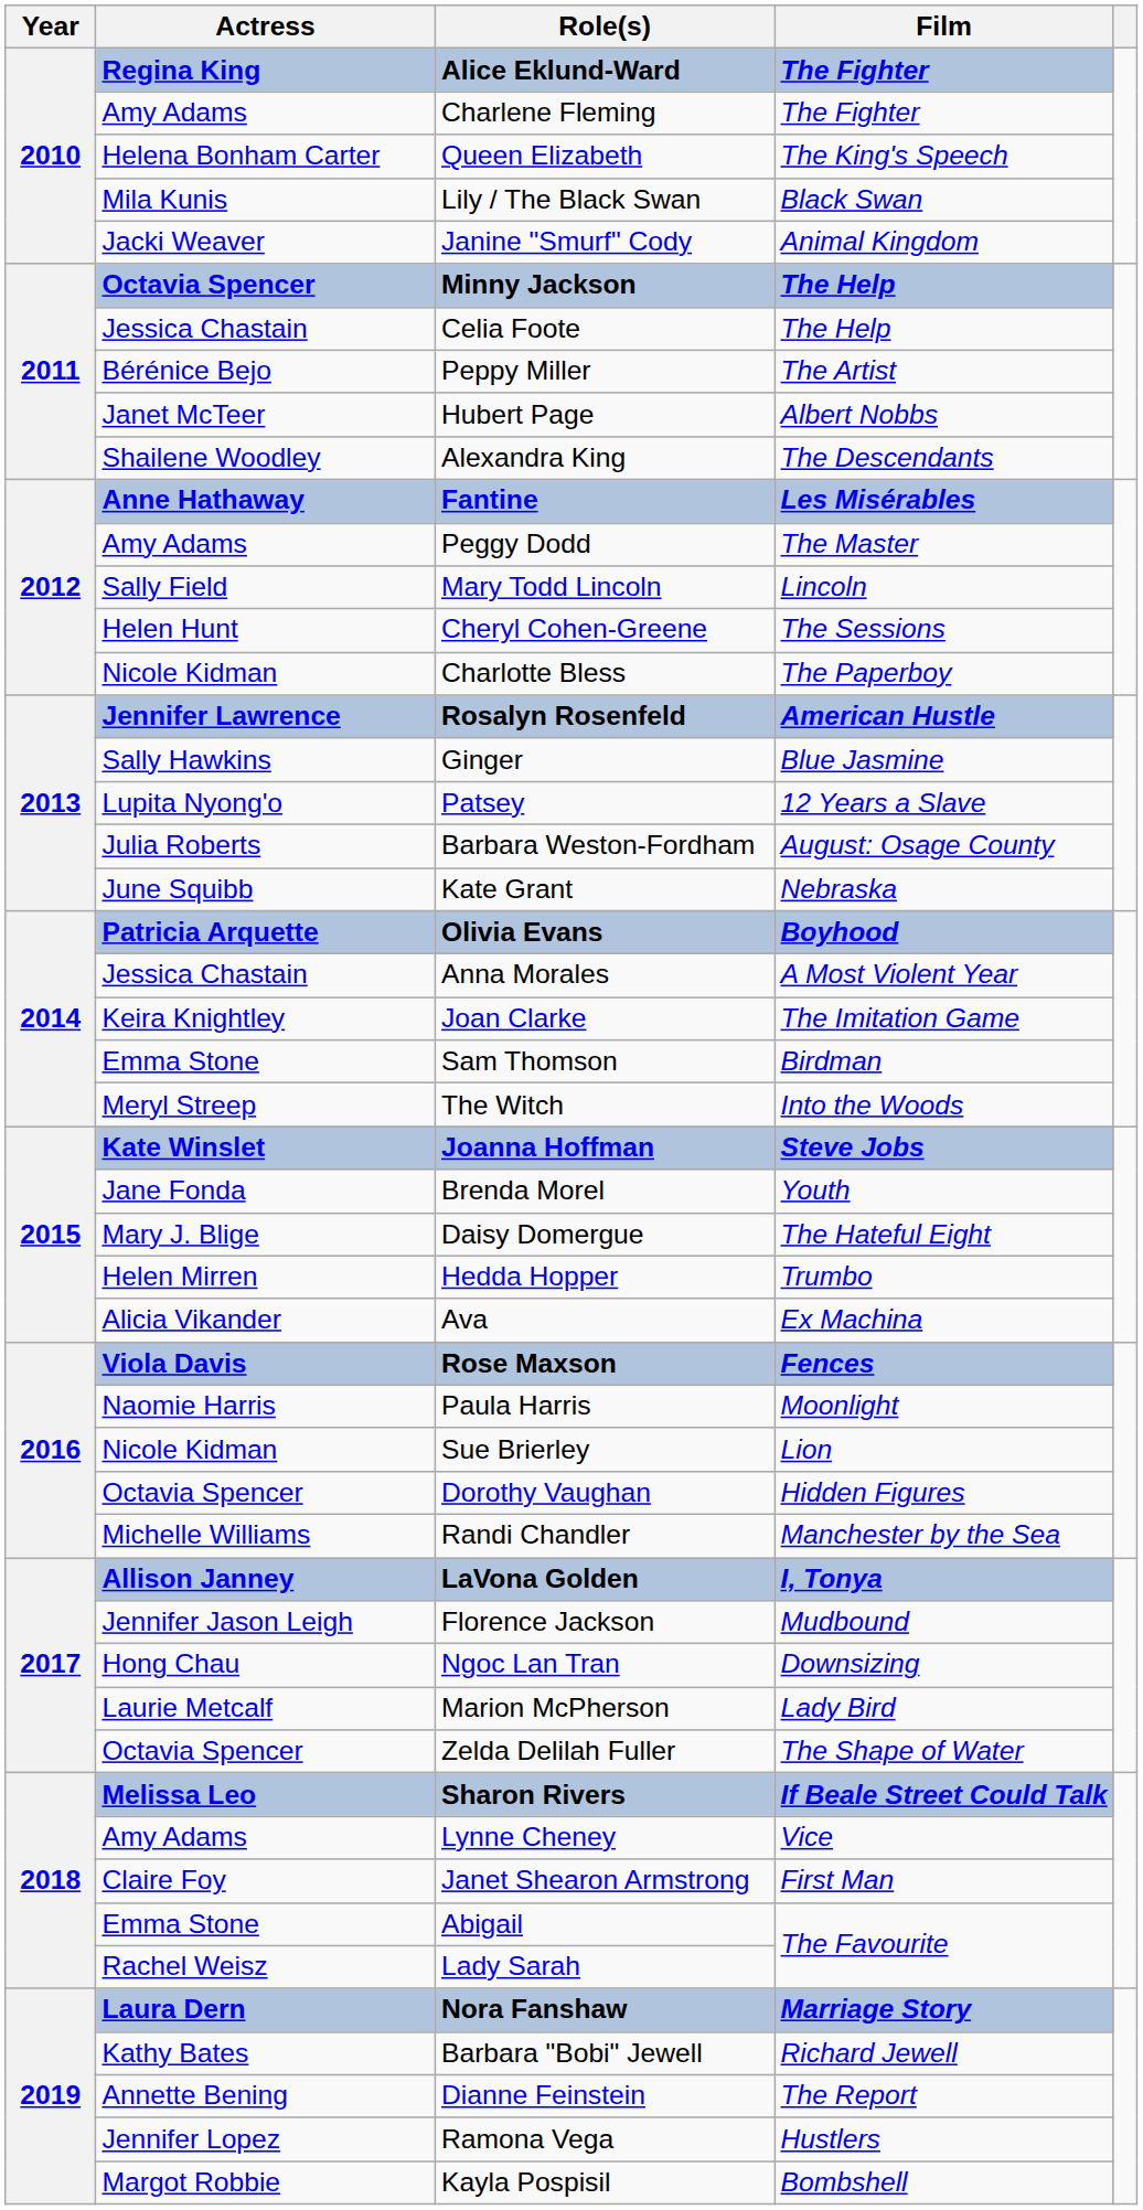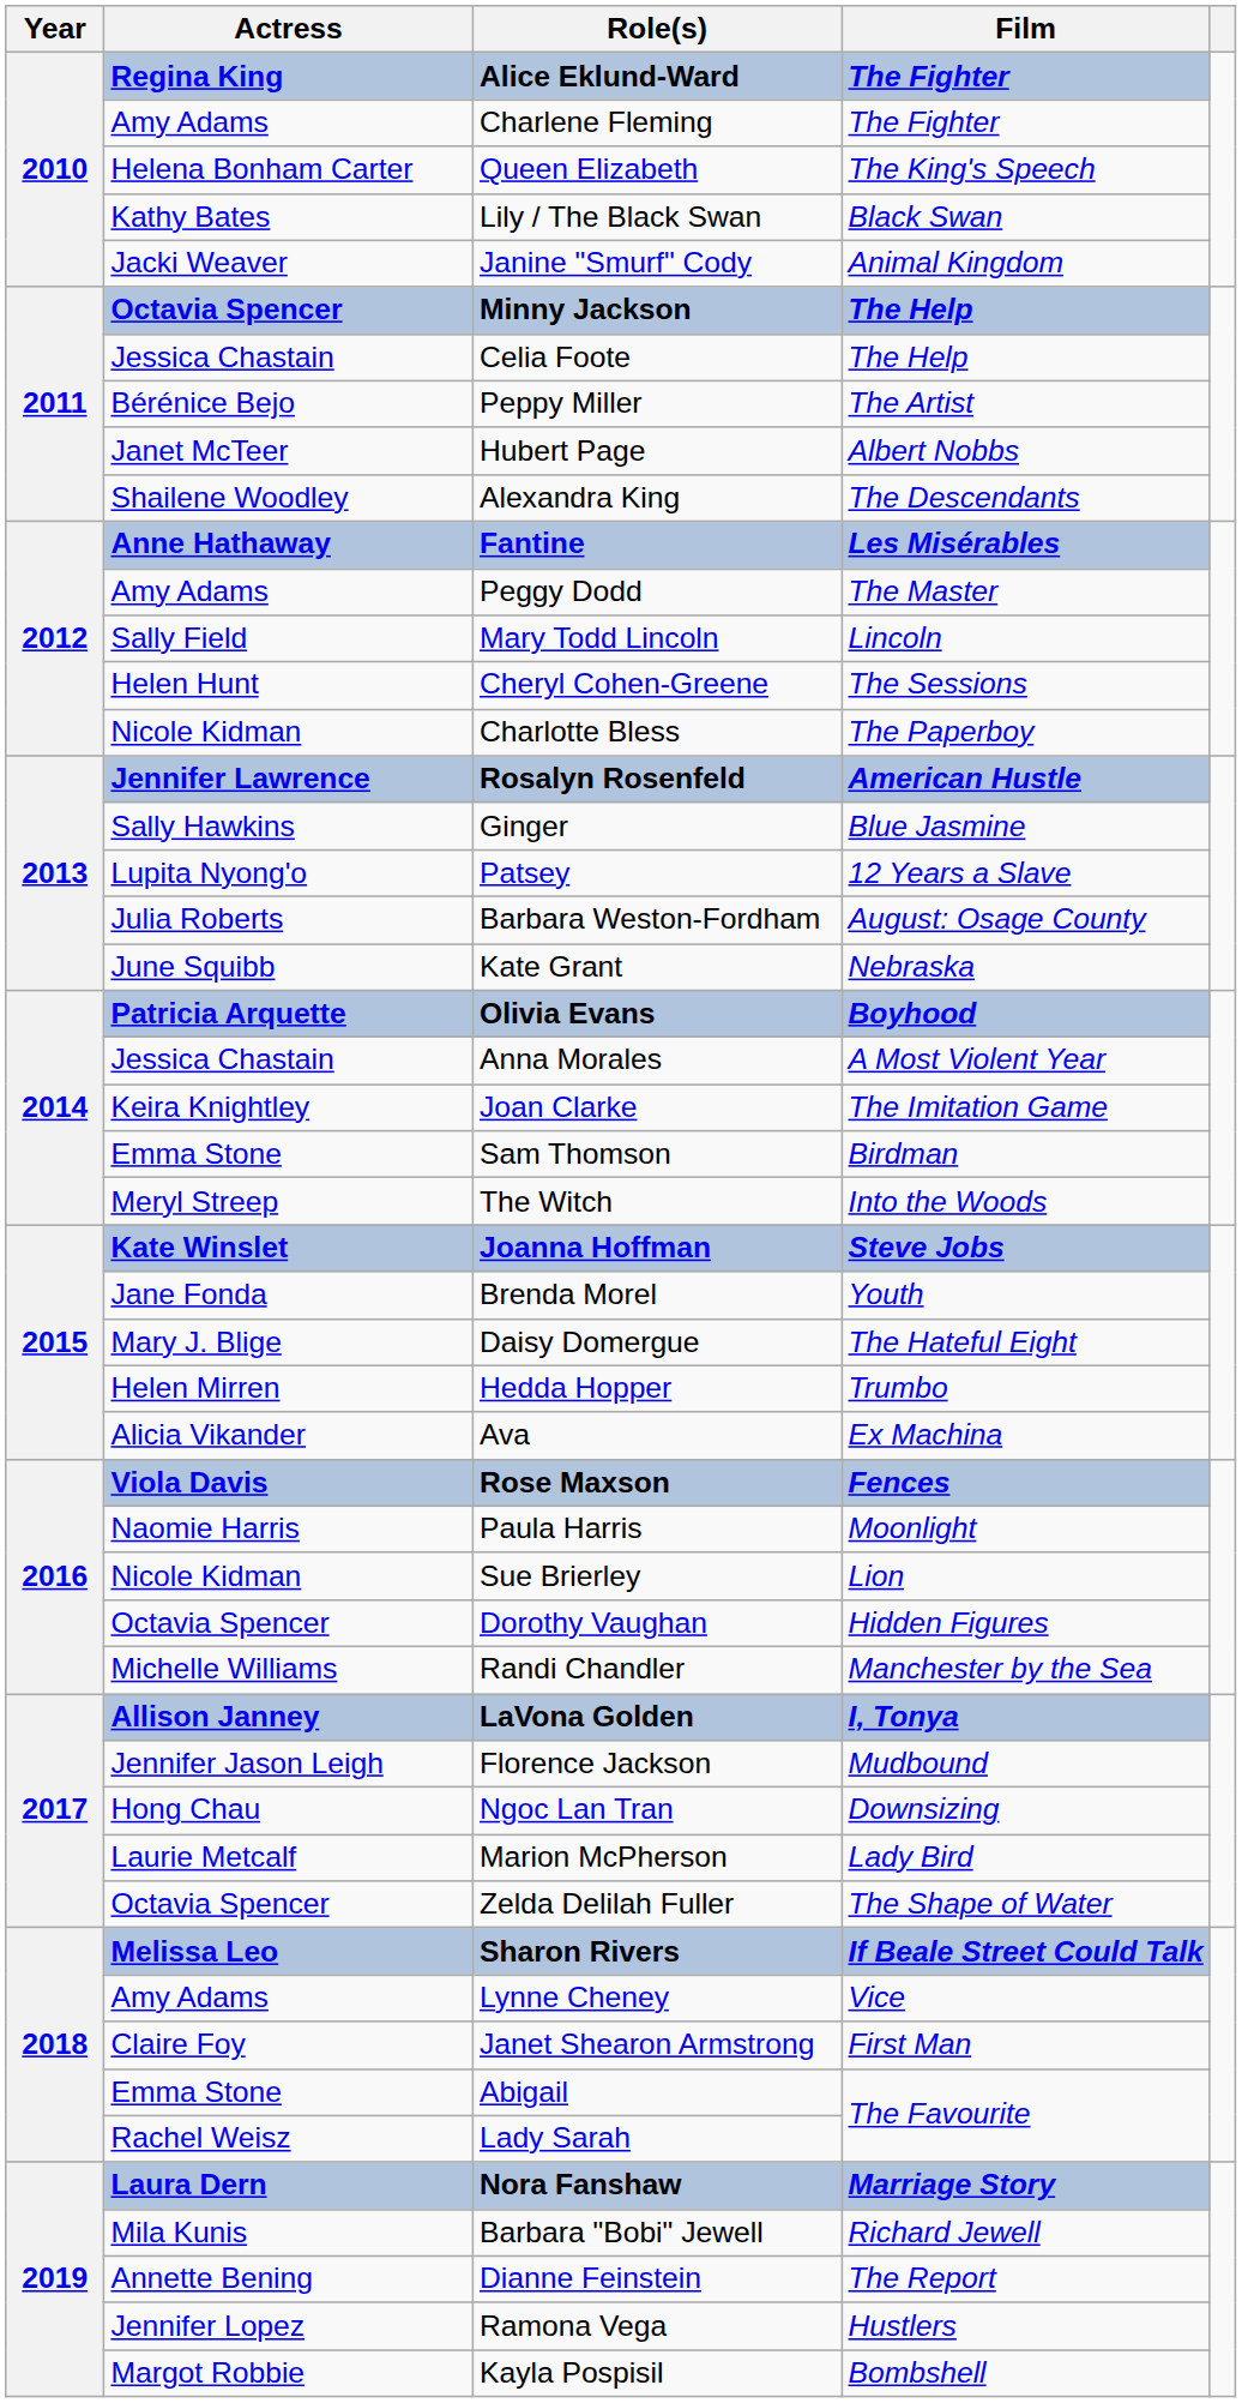 <table class="wikitable sortable">
 <tr>
 <th scope="col" style="width:8%;">Year</th>
 <th scope="col" style="width:30%;">Actress</th>
 <th scope="col" style="width:30%;">Role(s)</th>
 <th scope="col" style="width:30%;">Film</th>
 <th scope="col" style="width:2%;" class="unsortable"></th>
 </tr>
 <tr>
 <th rowspan="5" style="text-align:center;"><a href='#'>2010</a></th>
 <td style="background:#B0C4DE;"><strong><a href='#'>Regina King</a></strong></td>
 <td style="background:#B0C4DE;"><strong>Alice Eklund-Ward</strong></td>
 <td style="background:#B0C4DE;"><strong><em><a href='#'>The Fighter</a></em></strong></td>
 <td rowspan=5></td>
 </tr>
 <tr>
 <td><a href='#'>Amy Adams</a></td>
 <td>Charlene Fleming</td>
 <td><em><a href='#'>The Fighter</a></em></td>
 </tr>
 <tr>
 <td><a href='#'>Helena Bonham Carter</a></td>
 <td><a href='#'>Queen Elizabeth</a></td>
 <td><em><a href='#'>The King's Speech</a></em></td>
 </tr>
 <tr>
-<td><a href='#'>Mila Kunis</a></td>
+<td><a href='#'>Kathy Bates</a></td>
 <td>Lily / The Black Swan</td>
 <td><em><a href='#'>Black Swan</a></em></td>
 </tr>
 <tr>
 <td><a href='#'>Jacki Weaver</a></td>
 <td><a href='#'>Janine "Smurf" Cody</a></td>
 <td><em><a href='#'>Animal Kingdom</a></em></td>
 </tr>
 <tr>
 <th rowspan="5" style="text-align:center;"><a href='#'>2011</a></th>
 <td style="background:#B0C4DE;"><strong><a href='#'>Octavia Spencer</a> </strong></td>
 <td style="background:#B0C4DE;"><strong>Minny Jackson</strong></td>
 <td style="background:#B0C4DE;"><strong><em><a href='#'>The Help</a></em></strong></td>
 <td rowspan=5></td>
 </tr>
 <tr>
 <td><a href='#'>Jessica Chastain</a></td>
 <td>Celia Foote</td>
 <td><em><a href='#'>The Help</a></em></td>
 </tr>
 <tr>
 <td><a href='#'>Bérénice Bejo</a></td>
 <td>Peppy Miller</td>
 <td><em><a href='#'>The Artist</a></em></td>
 </tr>
 <tr>
 <td><a href='#'>Janet McTeer</a></td>
 <td>Hubert Page</td>
 <td><em><a href='#'>Albert Nobbs</a></em></td>
 </tr>
 <tr>
 <td><a href='#'>Shailene Woodley</a></td>
 <td>Alexandra King</td>
 <td><em><a href='#'>The Descendants</a></em></td>
 </tr>
 <tr>
 <th rowspan="5" style="text-align:center;"><a href='#'>2012</a></th>
 <td style="background:#B0C4DE;"><strong><a href='#'>Anne Hathaway</a> </strong></td>
 <td style="background:#B0C4DE;"><strong><a href='#'>Fantine</a></strong></td>
 <td style="background:#B0C4DE;"><strong><em><a href='#'>Les Misérables</a></em></strong></td>
 <td rowspan=5></td>
 </tr>
 <tr>
 <td><a href='#'>Amy Adams</a></td>
 <td>Peggy Dodd</td>
 <td><em><a href='#'>The Master</a></em></td>
 </tr>
 <tr>
 <td><a href='#'>Sally Field</a></td>
 <td><a href='#'>Mary Todd Lincoln</a></td>
 <td><em><a href='#'>Lincoln</a></em></td>
 </tr>
 <tr>
 <td><a href='#'>Helen Hunt</a></td>
 <td><a href='#'>Cheryl Cohen-Greene</a></td>
 <td><em><a href='#'>The Sessions</a></em></td>
 </tr>
 <tr>
 <td><a href='#'>Nicole Kidman</a></td>
 <td>Charlotte Bless</td>
 <td><em><a href='#'>The Paperboy</a></em></td>
 </tr>
 <tr>
 <th rowspan="5" style="text-align:center;"><a href='#'>2013</a></th>
 <td style="background:#B0C4DE;"><strong><a href='#'>Jennifer Lawrence</a> </strong></td>
 <td style="background:#B0C4DE;"><strong>Rosalyn Rosenfeld</strong></td>
 <td style="background:#B0C4DE;"><strong><em><a href='#'>American Hustle</a></em></strong></td>
 <td rowspan=5></td>
 </tr>
 <tr>
 <td><a href='#'>Sally Hawkins</a></td>
 <td>Ginger</td>
 <td><em><a href='#'>Blue Jasmine</a></em></td>
 </tr>
 <tr>
 <td><a href='#'>Lupita Nyong'o</a></td>
 <td><a href='#'>Patsey</a></td>
 <td><em><a href='#'>12 Years a Slave</a></em></td>
 </tr>
 <tr>
 <td><a href='#'>Julia Roberts</a></td>
 <td>Barbara Weston-Fordham</td>
 <td><em><a href='#'>August: Osage County</a></em></td>
 </tr>
 <tr>
 <td><a href='#'>June Squibb</a></td>
 <td>Kate Grant</td>
 <td><em><a href='#'>Nebraska</a></em></td>
 </tr>
 <tr>
 <th rowspan="5" style="text-align:center;"><a href='#'>2014</a></th>
 <td style="background:#B0C4DE;"><strong><a href='#'>Patricia Arquette</a> </strong></td>
 <td style="background:#B0C4DE;"><strong>Olivia Evans</strong></td>
 <td style="background:#B0C4DE;"><strong><em><a href='#'>Boyhood</a></em></strong></td>
 <td rowspan=5></td>
 </tr>
 <tr>
 <td><a href='#'>Jessica Chastain</a></td>
 <td>Anna Morales</td>
 <td><em><a href='#'>A Most Violent Year</a></em></td>
 </tr>
 <tr>
 <td><a href='#'>Keira Knightley</a></td>
 <td><a href='#'>Joan Clarke</a></td>
 <td><em><a href='#'>The Imitation Game</a></em></td>
 </tr>
 <tr>
 <td><a href='#'>Emma Stone</a></td>
 <td>Sam Thomson</td>
 <td><em><a href='#'>Birdman</a></em></td>
 </tr>
 <tr>
 <td><a href='#'>Meryl Streep</a></td>
 <td>The Witch</td>
 <td><em><a href='#'>Into the Woods</a></em></td>
 </tr>
 <tr>
 <th rowspan="5" style="text-align:center;"><a href='#'>2015</a></th>
 <td style="background:#B0C4DE;"><strong><a href='#'>Kate Winslet</a> </strong></td>
 <td style="background:#B0C4DE;"><strong><a href='#'>Joanna Hoffman</a></strong></td>
 <td style="background:#B0C4DE;"><strong><em><a href='#'>Steve Jobs</a></em></strong></td>
 <td rowspan=5></td>
 </tr>
 <tr>
 <td><a href='#'>Jane Fonda</a></td>
 <td>Brenda Morel</td>
 <td><em><a href='#'>Youth</a></em></td>
 </tr>
 <tr>
 <td><a href='#'>Mary J. Blige</a></td>
 <td>Daisy Domergue</td>
 <td><em><a href='#'>The Hateful Eight</a></em></td>
 </tr>
 <tr>
 <td><a href='#'>Helen Mirren</a></td>
 <td><a href='#'>Hedda Hopper</a></td>
 <td><em><a href='#'>Trumbo</a></em></td>
 </tr>
 <tr>
 <td><a href='#'>Alicia Vikander</a></td>
 <td>Ava</td>
 <td><em><a href='#'>Ex Machina</a></em></td>
 </tr>
 <tr>
 <th rowspan="5" style="text-align:center;"><a href='#'>2016</a></th>
 <td style="background:#B0C4DE;"><strong><a href='#'>Viola Davis</a> </strong></td>
 <td style="background:#B0C4DE;"><strong>Rose Maxson</strong></td>
 <td style="background:#B0C4DE;"><strong><em><a href='#'>Fences</a></em></strong></td>
 <td rowspan=5></td>
 </tr>
 <tr>
 <td><a href='#'>Naomie Harris</a></td>
 <td>Paula Harris</td>
 <td><em><a href='#'>Moonlight</a></em></td>
 </tr>
 <tr>
 <td><a href='#'>Nicole Kidman</a></td>
 <td>Sue Brierley</td>
 <td><em><a href='#'>Lion</a></em></td>
 </tr>
 <tr>
 <td><a href='#'>Octavia Spencer</a></td>
 <td><a href='#'>Dorothy Vaughan</a></td>
 <td><em><a href='#'>Hidden Figures</a></em></td>
 </tr>
 <tr>
 <td><a href='#'>Michelle Williams</a></td>
 <td>Randi Chandler</td>
 <td><em><a href='#'>Manchester by the Sea</a></em></td>
 </tr>
 <tr>
 <th rowspan="5" style="text-align:center;"><a href='#'>2017</a></th>
 <td style="background:#B0C4DE;"><strong><a href='#'>Allison Janney</a> </strong></td>
 <td style="background:#B0C4DE;"><strong>LaVona Golden</strong></td>
 <td style="background:#B0C4DE;"><strong><em><a href='#'>I, Tonya</a></em></strong></td>
 <td rowspan=5></td>
 </tr>
 <tr>
 <td><a href='#'>Jennifer Jason Leigh</a></td>
 <td>Florence Jackson</td>
 <td><em><a href='#'>Mudbound</a></em></td>
 </tr>
 <tr>
 <td><a href='#'>Hong Chau</a></td>
 <td><a href='#'>Ngoc Lan Tran</a></td>
 <td><em><a href='#'>Downsizing</a></em></td>
 </tr>
 <tr>
 <td><a href='#'>Laurie Metcalf</a></td>
 <td>Marion McPherson</td>
 <td><em><a href='#'>Lady Bird</a></em></td>
 </tr>
 <tr>
 <td><a href='#'>Octavia Spencer</a></td>
 <td>Zelda Delilah Fuller</td>
 <td><em><a href='#'>The Shape of Water</a></em></td>
 </tr>
 <tr>
 <th rowspan="5" style="text-align:center;"><a href='#'>2018</a></th>
 <td style="background:#B0C4DE;"><strong><a href='#'>Melissa Leo</a> </strong></td>
 <td style="background:#B0C4DE;"><strong>Sharon Rivers</strong></td>
 <td style="background:#B0C4DE;"><strong><em><a href='#'>If Beale Street Could Talk</a></em></strong></td>
 <td rowspan=5></td>
 </tr>
 <tr>
 <td><a href='#'>Amy Adams</a></td>
 <td><a href='#'>Lynne Cheney</a></td>
 <td><em><a href='#'>Vice</a></em></td>
 </tr>
 <tr>
 <td><a href='#'>Claire Foy</a></td>
 <td><a href='#'>Janet Shearon Armstrong</a></td>
 <td><em><a href='#'>First Man</a></em></td>
 </tr>
 <tr>
 <td><a href='#'>Emma Stone</a></td>
 <td><a href='#'>Abigail</a></td>
 <td rowspan="2"><em><a href='#'>The Favourite</a></em></td>
 </tr>
 <tr>
 <td><a href='#'>Rachel Weisz</a></td>
 <td><a href='#'>Lady Sarah</a></td>
 </tr>
 <tr>
 <th rowspan="5" style="text-align:center;"><a href='#'>2019</a></th>
 <td style="background:#B0C4DE;"><strong><a href='#'>Laura Dern</a></strong></td>
 <td style="background:#B0C4DE;"><strong>Nora Fanshaw</strong></td>
 <td style="background:#B0C4DE;"><strong><em><a href='#'>Marriage Story</a></em></strong></td>
 <td rowspan=5></td>
 </tr>
 <tr>
-<td><a href='#'>Kathy Bates</a></td>
+<td><a href='#'>Mila Kunis</a></td>
 <td>Barbara "Bobi" Jewell</td>
 <td><em><a href='#'>Richard Jewell</a></em></td>
 </tr>
 <tr>
 <td><a href='#'>Annette Bening</a></td>
 <td><a href='#'>Dianne Feinstein</a></td>
 <td><em><a href='#'>The Report</a></em></td>
 </tr>
 <tr>
 <td><a href='#'>Jennifer Lopez</a></td>
 <td>Ramona Vega</td>
 <td><em><a href='#'>Hustlers</a></em></td>
 </tr>
 <tr>
 <td><a href='#'>Margot Robbie</a></td>
 <td>Kayla Pospisil</td>
 <td><em><a href='#'>Bombshell</a></em></td>
 </tr>
 </table>
